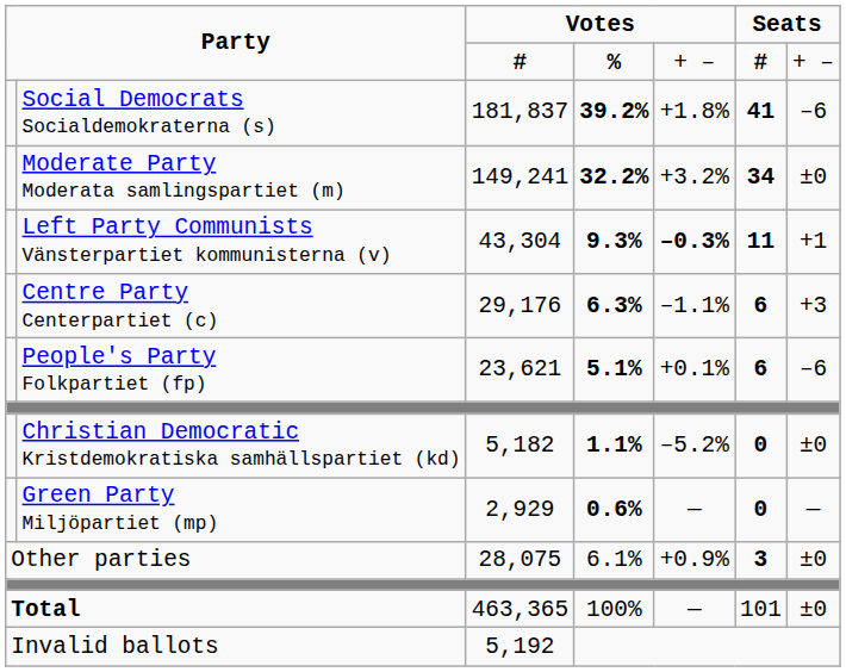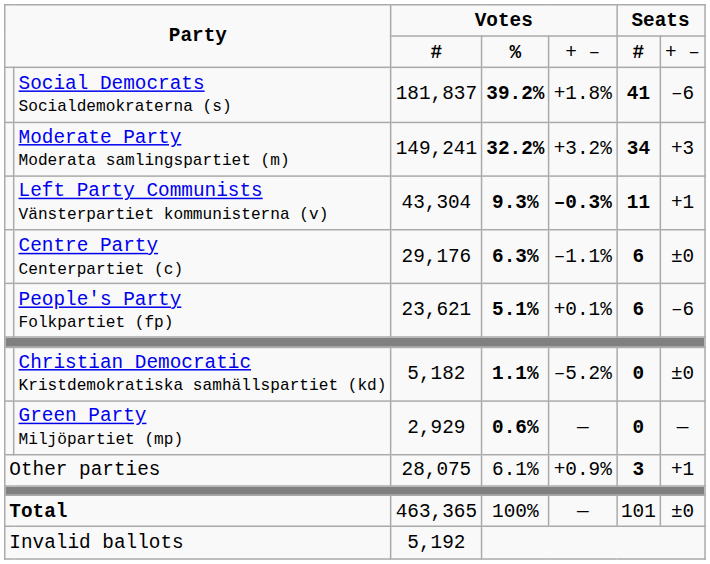 <table class="wikitable">
 <tr>
 <td colspan=2 rowspan=2 align="center"><strong>Party</strong></td>
 <td colspan=3 align="center"><strong>Votes</strong></td>
 <td colspan=2 align="center"><strong>Seats</strong></td>
 </tr>
 <tr>
 <td align="center"><strong>#</strong></td>
 <td align="center"><strong>%</strong></td>
 <td align="center">+ –</td>
 <td align="center"><strong>#</strong></td>
 <td align="center">+ –</td>
 </tr>
 <tr>
 <td bgcolor=></td>
 <td align="left"><a href='#'>Social Democrats</a><br><small>Socialdemokraterna (s)</small></td>
 <td align="center">181,837</td>
 <td align="center"><strong>39.2%</strong></td>
 <td align="center">+1.8%</td>
 <td align="center"><strong>41</strong></td>
 <td align="center">–6</td>
 </tr>
 <tr>
 <td bgcolor=></td>
 <td align="left"><a href='#'>Moderate Party</a><br><small>Moderata samlingspartiet (m)</small></td>
 <td align="center">149,241</td>
 <td align="center"><strong>32.2%</strong></td>
 <td align="center">+3.2%</td>
 <td align="center"><strong>34</strong></td>
-<td align="center">±0</td>
+<td align="center">+3</td>
 </tr>
 <tr>
 <td bgcolor=></td>
 <td align="left"><a href='#'>Left Party Communists</a><br><small>Vänsterpartiet kommunisterna (v)</small></td>
 <td align="center">43,304</td>
 <td align="center"><strong>9.3%</strong></td>
 <td align="center"><strong>–0.3%</strong></td>
 <td align="center"><strong>11</strong></td>
 <td align="center">+1</td>
 </tr>
 <tr>
 <td bgcolor=></td>
 <td align="left"><a href='#'>Centre Party</a><br><small>Centerpartiet (c)</small></td>
 <td align="center">29,176</td>
 <td align="center"><strong>6.3%</strong></td>
 <td align="center">–1.1%</td>
 <td align="center"><strong>6</strong></td>
-<td align="center">+3</td>
+<td align="center">±0</td>
 </tr>
 <tr>
 <td bgcolor=></td>
 <td align="left"><a href='#'>People's Party</a><br><small>Folkpartiet (fp)</small></td>
 <td align="center">23,621</td>
 <td align="center"><strong>5.1%</strong></td>
 <td align="center">+0.1%</td>
 <td align="center"><strong>6</strong></td>
 <td align="center">–6</td>
 </tr>
 <tr>
 <td colspan=7 bgcolor="gray"></td>
 </tr>
 <tr>
 <td bgcolor=></td>
 <td align="left"><a href='#'>Christian Democratic</a><br><small>Kristdemokratiska samhällspartiet (kd)</small></td>
 <td align="center">5,182</td>
 <td align="center"><strong>1.1%</strong></td>
 <td align="center">–5.2%</td>
 <td align="center"><strong>0</strong></td>
 <td align="center">±0</td>
 </tr>
 <tr>
 <td bgcolor=></td>
 <td align="left"><a href='#'>Green Party</a><br><small>Miljöpartiet (mp)</small></td>
 <td align="center">2,929</td>
 <td align="center"><strong>0.6%</strong></td>
 <td align="center">—</td>
 <td align="center"><strong>0</strong></td>
 <td align="center">—</td>
 </tr>
 <tr>
 <td colspan="2" align="left">Other parties</td>
 <td align="center">28,075</td>
 <td align="center">6.1%</td>
 <td align="center">+0.9%</td>
 <td align="center"><strong>3</strong></td>
-<td align="center">±0</td>
+<td align="center">+1</td>
 </tr>
 <tr>
 <td colspan=7 bgcolor="gray"></td>
 </tr>
 <tr>
 <td colspan="2" align="left"><strong>Total</strong></td>
 <td align="center">463,365</td>
 <td align="center">100%</td>
 <td align="center">—</td>
 <td align="center">101</td>
 <td align="center">±0</td>
 </tr>
 <tr>
 <td colspan="2" align="left">Invalid ballots</td>
 <td align="center">5,192</td>
 </tr>
 </table>
